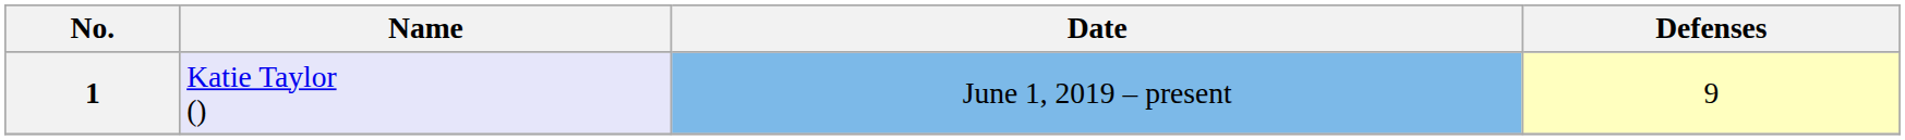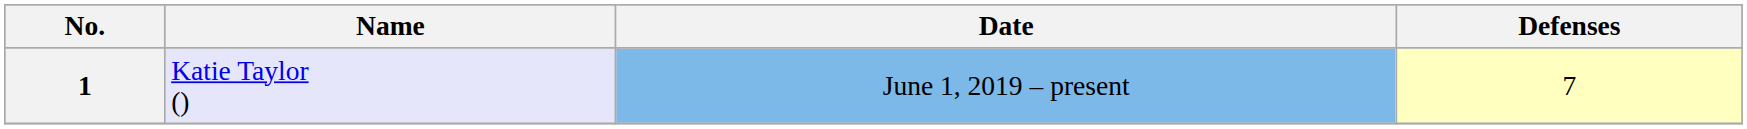 <table class="wikitable sortable" style="width:80%;">
 <tr>
 <th>No.</th>
 <th>Name</th>
 <th>Date</th>
 <th>Defenses</th>
 </tr>
 <tr align=center>
 <th>1</th>
 <td align=left style="background: lavender;"> <a href='#'>Katie Taylor</a><br>()</td>
 <td style="background:#7CB9E8;">June 1, 2019 – present</td>
-<td style="background:#ffffbf;">9</td>
+<td style="background:#ffffbf;">7</td>
 </tr>
 <tr>
 </tr>
 </table>
